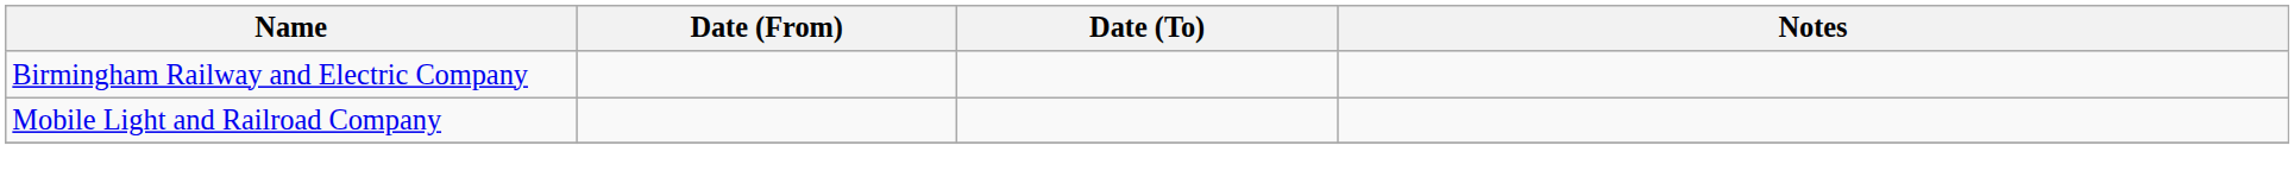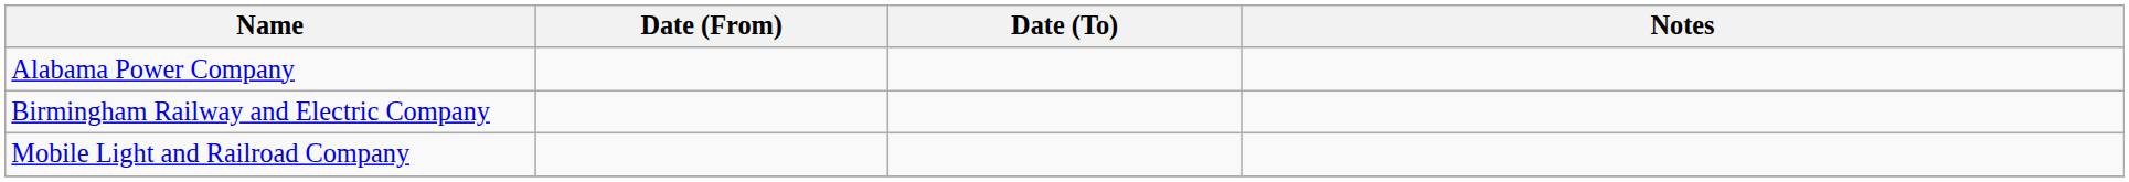 <table class="wikitable sortable" width=100%>
 <tr>
 <th width=15%>Name</th>
 <th width=10%>Date (From)</th>
 <th width=10%>Date (To)</th>
 <th class="unsortable" width=25%>Notes</th>
+</tr>
+<tr>
+<td><a href='#'>Alabama Power Company</a></td>
+<td></td>
+<td></td>
+<td></td>
 </tr>
 <tr>
 <td><a href='#'>Birmingham Railway and Electric Company</a></td>
 <td></td>
 <td></td>
 <td></td>
 </tr>
 <tr>
 <td><a href='#'>Mobile Light and Railroad Company</a></td>
 <td></td>
 <td></td>
 <td></td>
 </tr>
 <tr>
 </tr>
 </table>
